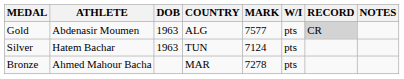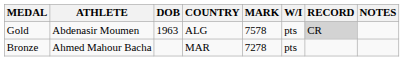 <table class="wikitable">
 <tr>
 <th>MEDAL</th>
 <th>ATHLETE</th>
 <th>DOB</th>
 <th>COUNTRY</th>
 <th>MARK</th>
 <th>W/I</th>
 <th>RECORD</th>
 <th>NOTES</th>
 </tr>
 <tr>
 <td>Gold</td>
 <td>Abdenasir Moumen</td>
 <td>1963</td>
 <td>ALG</td>
-<td>7577</td>
+<td>7578</td>
 <td>pts</td>
 <td style="background: lightgrey;">CR</td>
-<td></td>
-</tr>
-<tr>
-<td>Silver</td>
-<td>Hatem Bachar</td>
-<td>1963</td>
-<td>TUN</td>
-<td>7124</td>
-<td>pts</td>
-<td></td>
 <td></td>
 </tr>
 <tr>
 <td>Bronze</td>
 <td>Ahmed Mahour Bacha</td>
 <td></td>
 <td>MAR</td>
 <td>7278</td>
 <td>pts</td>
 <td></td>
 <td></td>
 </tr>
 </table>
